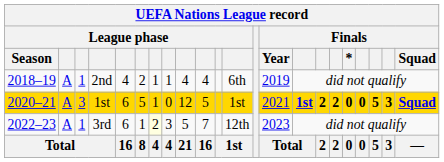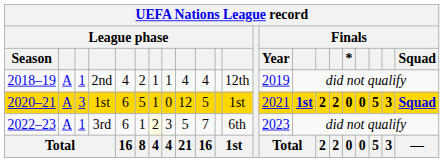 <table class="wikitable" style="text-align:center">
 <tr>
 <th colspan="22"><a href='#'>UEFA Nations League</a> record</th>
 </tr>
 <tr>
 <th colspan="12">League phase</th>
 <th rowspan="6"></th>
 <th colspan="9">Finals</th>
 </tr>
 <tr>
 <th>Season</th>
 <th></th>
 <th></th>
 <th></th>
 <th></th>
 <th></th>
 <th></th>
 <th></th>
 <th></th>
 <th></th>
 <th></th>
 <th></th>
 <th>Year</th>
 <th></th>
 <th></th>
 <th></th>
 <th>*</th>
 <th></th>
 <th></th>
 <th></th>
 <th>Squad</th>
 </tr>
 <tr>
 <td><a href='#'>2018–19</a></td>
 <td><a href='#'>A</a></td>
 <td><a href='#'>1</a></td>
 <td>2nd</td>
 <td>4</td>
 <td>2</td>
 <td>1</td>
 <td>1</td>
 <td>4</td>
 <td>4</td>
 <td></td>
-<td>6th</td>
+<td>12th</td>
 <td> <a href='#'>2019</a></td>
 <td colspan="8"><em>did not qualify</em></td>
 </tr>
 <tr bgcolor=gold>
 <td><a href='#'>2020–21</a></td>
 <td><a href='#'>A</a></td>
 <td><a href='#'>3</a></td>
 <td>1st</td>
 <td>6</td>
 <td>5</td>
 <td>1</td>
 <td>0</td>
 <td>12</td>
 <td>5</td>
 <td></td>
 <td>1st</td>
 <td> <a href='#'>2021</a></td>
 <td><strong><a href='#'>1st</a></strong></td>
 <td><strong>2</strong></td>
 <td><strong>2</strong></td>
 <td><strong>0</strong></td>
 <td><strong>0</strong></td>
 <td><strong>5</strong></td>
 <td><strong>3</strong></td>
 <td><strong><a href='#'>Squad</a></strong></td>
 </tr>
 <tr>
 <td><a href='#'>2022–23</a></td>
 <td><a href='#'>A</a></td>
 <td><a href='#'>1</a></td>
 <td>3rd</td>
 <td>6</td>
 <td>1</td>
 <td style="background: lightyellow;">2</td>
 <td>3</td>
 <td>5</td>
 <td>7</td>
 <td></td>
-<td>12th</td>
+<td>6th</td>
 <td> <a href='#'>2023</a></td>
 <td colspan="8"><em>did not qualify</em></td>
 </tr>
 <tr>
 <th colspan="4">Total</th>
 <th>16</th>
 <th>8</th>
 <th>4</th>
 <th>4</th>
 <th>21</th>
 <th>16</th>
 <th colspan="2">1st</th>
 <th colspan="2">Total</th>
 <th>2</th>
 <th>2</th>
 <th>0</th>
 <th>0</th>
 <th>5</th>
 <th>3</th>
 <th>—</th>
 </tr>
 </table>
